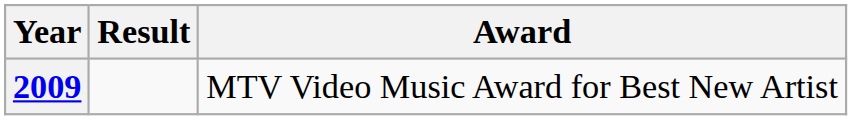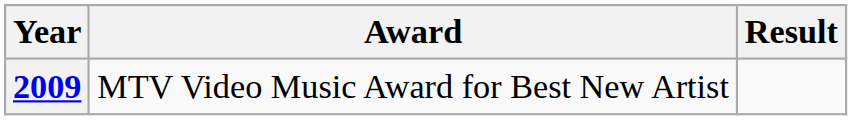 <table class="wikitable plainrowheaders">
 <tr>
 <th>Year</th>
+<th>Award</th>
 <th>Result</th>
-<th>Award</th>
 </tr>
 <tr>
 <th scope="row"><a href='#'>2009</a></th>
+<td>MTV Video Music Award for Best New Artist </td>
 <td></td>
-<td>MTV Video Music Award for Best New Artist </td>
 </tr>
 </table>
